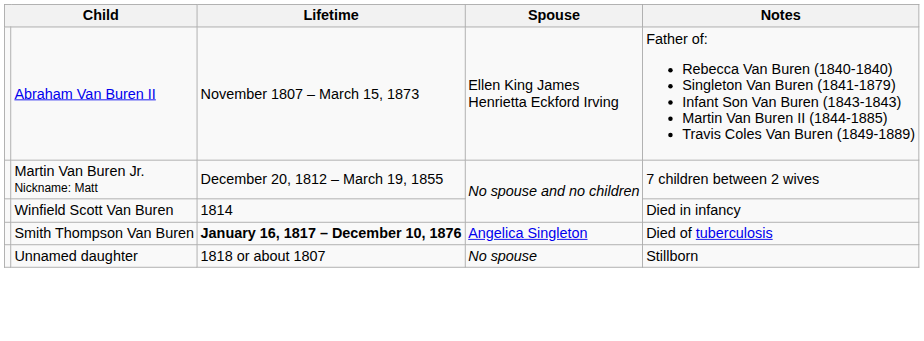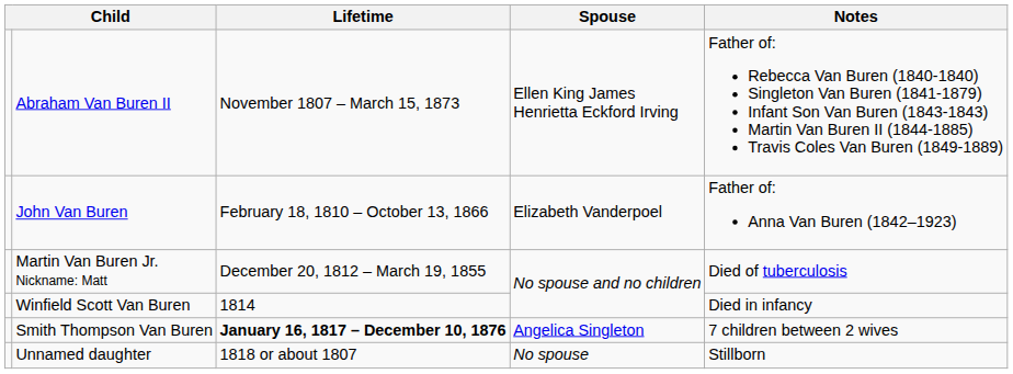 <table class="wikitable">
 <tr>
 <th colspan="2">Child</th>
 <th>Lifetime</th>
 <th>Spouse</th>
 <th>Notes</th>
 </tr>
 <tr>
 <td></td>
 <td><a href='#'>Abraham Van Buren II</a></td>
 <td>November 1807 – March 15, 1873</td>
 <td>Ellen King James<br>Henrietta Eckford Irving</td>
 <td>Father of:<br><ul><li>Rebecca Van Buren (1840-1840)</li><li>Singleton Van Buren (1841-1879)</li><li>Infant Son Van Buren (1843-1843)</li><li>Martin Van Buren II (1844-1885)</li><li>Travis Coles Van Buren (1849-1889)</li></ul></td>
 </tr>
 <tr>
 <td></td>
+<td><a href='#'>John Van Buren</a></td>
+<td>February 18, 1810 – October 13, 1866</td>
+<td>Elizabeth Vanderpoel</td>
+<td>Father of:<br><ul><li>Anna Van Buren (1842–1923)</li></ul></td>
+</tr>
+<tr>
+<td></td>
 <td>Martin Van Buren Jr.<br><small>Nickname: Matt</small></td>
 <td>December 20, 1812 – March 19, 1855</td>
 <td rowspan="2"><em>No spouse and no children</em></td>
-<td>7 children between 2 wives</td>
+<td>Died of <a href='#'>tuberculosis</a></td>
 </tr>
 <tr>
 <td></td>
 <td>Winfield Scott Van Buren</td>
 <td>1814</td>
 <td>Died in infancy</td>
 </tr>
 <tr>
 <td></td>
 <td>Smith Thompson Van Buren</td>
 <td><strong>January 16, 1817 – December 10, 1876</strong></td>
 <td><a href='#'>Angelica Singleton</a></td>
-<td>Died of <a href='#'>tuberculosis</a></td>
+<td>7 children between 2 wives</td>
 </tr>
 <tr>
 <td></td>
 <td>Unnamed daughter</td>
 <td>1818 or about 1807</td>
 <td><em>No spouse</em></td>
 <td>Stillborn</td>
 </tr>
 </table>
